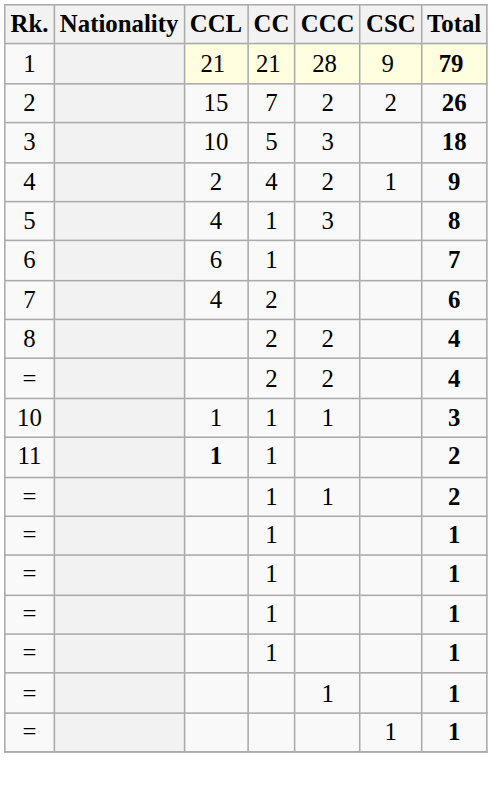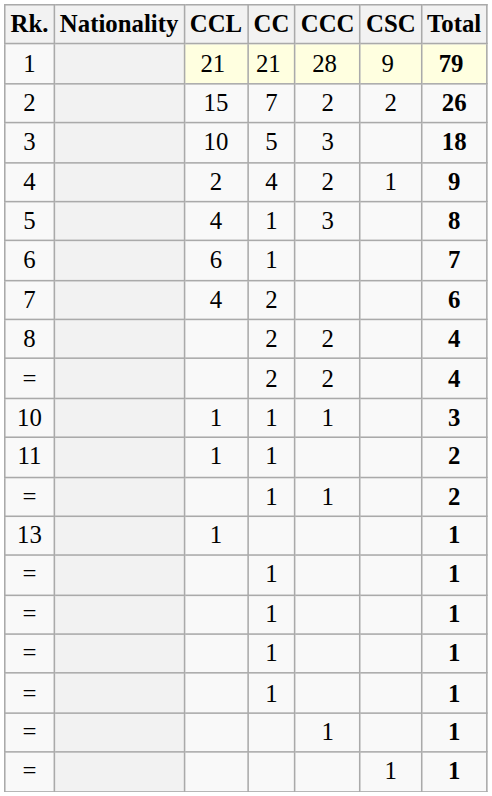 <table class="sortable plainrowheaders wikitable">
 <tr>
 <th scope=col>Rk.</th>
 <th scope=col>Nationality</th>
 <th scope=col>CCL</th>
 <th scope=col>CC</th>
 <th scope=col>CCC</th>
 <th scope=col>CSC</th>
 <th scope=col>Total</th>
 </tr>
 <tr>
 <td align=center>1</td>
 <th scope=row align="left"></th>
 <td style="text-align:center; background:#ffffe0;">21 </td>
 <td style="text-align:center; background:#ffffe0;">21 </td>
 <td style="text-align:center; background:#ffffe0;">28 </td>
 <td style="text-align:center; background:#ffffe0;">9 </td>
 <td style="text-align:center; background:#ffffe0;"><strong>79</strong> </td>
 </tr>
 <tr>
 <td align=center>2</td>
 <th scope=row align="left"></th>
 <td align=center>15</td>
 <td align="center">7</td>
 <td align=center>2</td>
 <td align="center">2</td>
 <td align=center><strong>26</strong></td>
 </tr>
 <tr>
 <td align=center>3</td>
 <th scope=row align="left"></th>
 <td align=center>10</td>
 <td align="center">5</td>
 <td align=center>3</td>
 <td align="center"></td>
 <td align=center><strong>18</strong></td>
 </tr>
 <tr>
 <td align=center>4</td>
 <th scope=row align="left"></th>
 <td align=center>2</td>
 <td align="center">4</td>
 <td align=center>2</td>
 <td align="center">1</td>
 <td align=center><strong>9</strong></td>
 </tr>
 <tr>
 <td align=center>5</td>
 <th scope=row align="left"></th>
 <td align=center>4</td>
 <td align="center">1</td>
 <td align=center>3</td>
 <td align="center"></td>
 <td align=center><strong>8</strong></td>
 </tr>
 <tr>
 <td align=center>6</td>
 <th scope=row align="left"></th>
 <td align=center>6</td>
 <td align="center">1</td>
 <td align=center></td>
 <td align="center"></td>
 <td align=center><strong>7</strong></td>
 </tr>
 <tr>
 <td align=center>7</td>
 <th scope=row align="left"></th>
 <td align=center>4</td>
 <td align="center">2</td>
 <td align=center></td>
 <td align="center"></td>
 <td align=center><strong>6</strong></td>
 </tr>
 <tr>
 <td align=center>8</td>
 <th scope=row align="left"></th>
 <td align=center></td>
 <td align="center">2</td>
 <td align=center>2</td>
 <td align="center"></td>
 <td align=center><strong>4</strong></td>
 </tr>
 <tr>
 <td align=center>=</td>
 <th scope=row align="left"></th>
 <td align=center></td>
 <td align="center">2</td>
 <td align=center>2</td>
 <td align="center"></td>
 <td align=center><strong>4</strong></td>
 </tr>
 <tr>
 <td align=center>10</td>
 <th scope=row align="left"></th>
 <td align=center>1</td>
 <td align="center">1</td>
 <td align=center>1</td>
 <td align="center"></td>
 <td align=center><strong>3</strong></td>
 </tr>
 <tr>
 <td align=center>11</td>
 <th scope=row align="left"></th>
-<td align=center><strong>1</strong></td>
+<td align=center>1</td>
 <td align="center">1</td>
 <td align=center></td>
 <td align="center"></td>
 <td align=center><strong>2</strong></td>
 </tr>
 <tr>
 <td align=center>=</td>
 <th scope=row align="left"></th>
 <td align=center></td>
 <td align="center">1</td>
 <td align=center>1</td>
 <td align="center"></td>
 <td align=center><strong>2</strong></td>
+</tr>
+<tr>
+<td align=center>13</td>
+<th scope=row align="left"></th>
+<td align=center>1</td>
+<td align="center"></td>
+<td align=center></td>
+<td align="center"></td>
+<td align=center><strong>1</strong></td>
 </tr>
 <tr>
 <td align=center>=</td>
 <th scope=row align="left"></th>
 <td align=center></td>
 <td align="center">1</td>
 <td align=center></td>
 <td align="center"></td>
 <td align=center><strong>1</strong></td>
 </tr>
 <tr>
 <td align=center>=</td>
 <th scope=row align="left"></th>
 <td align=center></td>
 <td align="center">1</td>
 <td align=center></td>
 <td align="center"></td>
 <td align=center><strong>1</strong></td>
 </tr>
 <tr>
 <td align=center>=</td>
 <th scope=row align="left"></th>
 <td align=center></td>
 <td align="center">1</td>
 <td align=center></td>
 <td align="center"></td>
 <td align=center><strong>1</strong></td>
 </tr>
 <tr>
 <td align=center>=</td>
 <th scope=row align="left"></th>
 <td align=center></td>
 <td align="center">1</td>
 <td align=center></td>
 <td align="center"></td>
 <td align=center><strong>1</strong></td>
 </tr>
 <tr>
 <td align=center>=</td>
 <th scope=row align="left"></th>
 <td align=center></td>
 <td align="center"></td>
 <td align=center>1</td>
 <td align="center"></td>
 <td align=center><strong>1</strong></td>
 </tr>
 <tr>
 <td align=center>=</td>
 <th scope=row align="left"></th>
 <td align=center></td>
 <td align="center"></td>
 <td align=center></td>
 <td align="center">1</td>
 <td align=center><strong>1</strong></td>
 </tr>
 <tr>
 </tr>
 </table>
